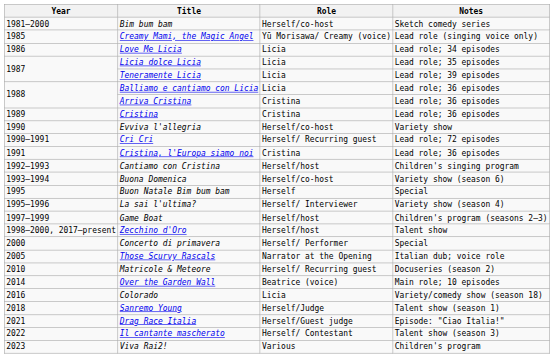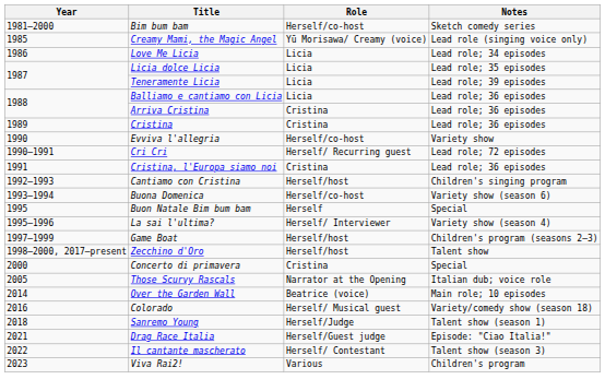 <table class="wikitable">
 <tr>
 <th>Year</th>
 <th>Title</th>
 <th>Role</th>
 <th>Notes</th>
 </tr>
 <tr>
 <td>1981–2000</td>
 <td><em>Bim bum bam</em></td>
 <td>Herself/co-host</td>
 <td>Sketch comedy series</td>
 </tr>
 <tr>
 <td>1985</td>
 <td><em><a href='#'>Creamy Mami, the Magic Angel</a></em></td>
 <td>Yū Morisawa/ Creamy (voice)</td>
 <td>Lead role (singing voice only)</td>
 </tr>
 <tr>
 <td>1986</td>
 <td><em><a href='#'>Love Me Licia</a></em></td>
 <td>Licia</td>
 <td>Lead role; 34 episodes</td>
 </tr>
 <tr>
 <td rowspan="2">1987</td>
 <td><em><a href='#'>Licia dolce Licia</a></em></td>
 <td>Licia</td>
 <td>Lead role; 35 episodes</td>
 </tr>
 <tr>
 <td><em><a href='#'>Teneramente Licia</a></em></td>
 <td>Licia</td>
 <td>Lead role; 39 episodes</td>
 </tr>
 <tr>
 <td rowspan="2">1988</td>
 <td><em><a href='#'>Balliamo e cantiamo con Licia</a></em></td>
 <td>Licia</td>
 <td>Lead role; 36 episodes</td>
 </tr>
 <tr>
 <td><em><a href='#'>Arriva Cristina</a></em></td>
 <td>Cristina</td>
 <td>Lead role; 36 episodes</td>
 </tr>
 <tr>
 <td>1989</td>
 <td><em><a href='#'>Cristina</a></em></td>
 <td>Cristina</td>
 <td>Lead role; 36 episodes</td>
 </tr>
 <tr>
 <td>1990</td>
 <td><em>Evviva l'allegria</em></td>
 <td>Herself/co-host</td>
 <td>Variety show</td>
 </tr>
 <tr>
 <td>1990–1991</td>
 <td><em><a href='#'>Cri Cri</a></em></td>
 <td>Herself/ Recurring guest</td>
 <td>Lead role; 72 episodes</td>
 </tr>
 <tr>
 <td>1991</td>
 <td><em><a href='#'>Cristina, l'Europa siamo noi</a></em></td>
 <td>Cristina</td>
 <td>Lead role; 36 episodes</td>
 </tr>
 <tr>
 <td>1992–1993</td>
 <td><em>Cantiamo con Cristina</em></td>
 <td>Herself/host</td>
 <td>Children's singing program</td>
 </tr>
 <tr>
 <td>1993–1994</td>
 <td><em>Buona Domenica</em></td>
 <td>Herself/co-host</td>
 <td>Variety show (season 6)</td>
 </tr>
 <tr>
 <td>1995</td>
 <td><em>Buon Natale Bim bum bam</em></td>
 <td>Herself</td>
 <td>Special</td>
 </tr>
 <tr>
 <td>1995–1996</td>
 <td><em>La sai l'ultima?</em></td>
 <td>Herself/ Interviewer</td>
 <td>Variety show (season 4)</td>
 </tr>
 <tr>
 <td>1997–1999</td>
 <td><em>Game Boat</em></td>
 <td>Herself/host</td>
 <td>Children's program (seasons 2–3)</td>
 </tr>
 <tr>
 <td>1998–2000, 2017–present</td>
 <td><em><a href='#'>Zecchino d'Oro</a></em></td>
 <td>Herself/host</td>
 <td>Talent show</td>
 </tr>
 <tr>
 <td>2000</td>
 <td><em>Concerto di primavera</em></td>
-<td>Herself/ Performer</td>
+<td>Cristina</td>
 <td>Special</td>
 </tr>
 <tr>
 <td>2005</td>
 <td><em><a href='#'>Those Scurvy Rascals</a></em></td>
 <td>Narrator at the Opening</td>
 <td>Italian dub; voice role</td>
-</tr>
-<tr>
-<td>2010</td>
-<td><em>Matricole & Meteore</em></td>
-<td>Herself/ Recurring guest</td>
-<td>Docuseries (season 2)</td>
 </tr>
 <tr>
 <td>2014</td>
 <td><em><a href='#'>Over the Garden Wall</a></em></td>
 <td>Beatrice (voice)</td>
 <td>Main role; 10 episodes</td>
 </tr>
 <tr>
 <td>2016</td>
 <td><em>Colorado</em></td>
-<td>Licia</td>
+<td>Herself/ Musical guest</td>
 <td>Variety/comedy show (season 18)</td>
 </tr>
 <tr>
 <td>2018</td>
 <td><em><a href='#'>Sanremo Young</a></em></td>
 <td>Herself/Judge</td>
 <td>Talent show (season 1)</td>
 </tr>
 <tr>
 <td>2021</td>
 <td><em><a href='#'>Drag Race Italia</a></em></td>
 <td>Herself/Guest judge</td>
 <td>Episode: "Ciao Italia!"</td>
 </tr>
 <tr>
 <td>2022</td>
 <td><em><a href='#'>Il cantante mascherato</a></em></td>
 <td>Herself/ Contestant</td>
 <td>Talent show (season 3)</td>
 </tr>
 <tr>
 <td>2023</td>
 <td><em>Viva Rai2!</em></td>
 <td>Various</td>
 <td>Children's program</td>
 </tr>
 </table>
